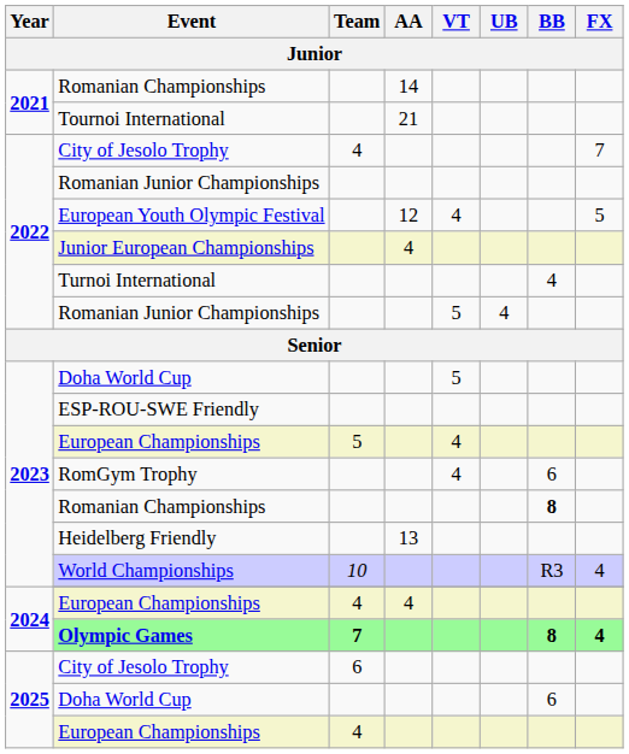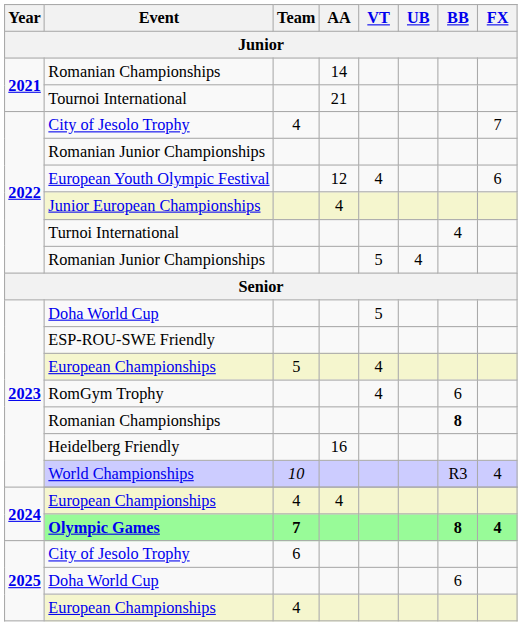 <table class="wikitable" style="text-align:center; font-size:95%;">
 <tr>
 <th align=center>Year</th>
 <th align=center>Event</th>
 <th style="width:30px;">Team</th>
 <th style="width:30px;">AA</th>
 <th style="width:30px;"><a href='#'>VT</a></th>
 <th style="width:30px;"><a href='#'>UB</a></th>
 <th style="width:30px;"><a href='#'>BB</a></th>
 <th style="width:30px;"><a href='#'>FX</a></th>
 </tr>
 <tr>
 <th colspan="8"><strong>Junior</strong></th>
 </tr>
 <tr>
 <td rowspan="2"><strong><a href='#'>2021</a></strong></td>
 <td align=left>Romanian Championships</td>
 <td></td>
 <td>14</td>
 <td></td>
 <td></td>
 <td></td>
 <td></td>
 </tr>
 <tr>
 <td align=left>Tournoi International</td>
 <td></td>
 <td>21</td>
 <td></td>
 <td></td>
 <td></td>
 <td></td>
 </tr>
 <tr>
 <td rowspan="6"><strong><a href='#'>2022</a></strong></td>
 <td align=left><a href='#'>City of Jesolo Trophy</a></td>
 <td>4</td>
 <td></td>
 <td></td>
 <td></td>
 <td></td>
 <td>7</td>
 </tr>
 <tr>
 <td align=left>Romanian Junior Championships</td>
 <td></td>
 <td></td>
 <td></td>
 <td></td>
 <td></td>
 <td></td>
 </tr>
 <tr>
 <td align=left><a href='#'>European Youth Olympic Festival</a></td>
 <td></td>
 <td>12</td>
 <td>4</td>
 <td></td>
 <td></td>
-<td>5</td>
+<td>6</td>
 </tr>
 <tr bgcolor=#F5F6CE>
 <td align=left><a href='#'>Junior European Championships</a></td>
 <td></td>
 <td>4</td>
 <td></td>
 <td></td>
 <td></td>
 <td></td>
 </tr>
 <tr>
 <td align=left>Turnoi International</td>
 <td></td>
 <td></td>
 <td></td>
 <td></td>
 <td>4</td>
 <td></td>
 </tr>
 <tr>
 <td align="left">Romanian Junior Championships</td>
 <td></td>
 <td></td>
 <td>5</td>
 <td>4</td>
 <td></td>
 </tr>
 <tr>
 <th Colspan="8"><strong>Senior</strong></th>
 </tr>
 <tr>
 <td rowspan="7"><strong><a href='#'>2023</a></strong></td>
 <td align=left><a href='#'>Doha World Cup</a></td>
 <td></td>
 <td></td>
 <td>5</td>
 <td></td>
 <td></td>
 <td></td>
 </tr>
 <tr>
 <td align=left>ESP-ROU-SWE Friendly</td>
 <td></td>
 <td></td>
 <td></td>
 <td></td>
 <td></td>
 <td></td>
 </tr>
 <tr bgcolor=#F5F6CE>
 <td align=left><a href='#'>European Championships</a></td>
 <td>5</td>
 <td></td>
 <td>4</td>
 <td></td>
 <td></td>
 <td></td>
 </tr>
 <tr>
 <td align=left>RomGym Trophy</td>
 <td></td>
 <td></td>
 <td>4</td>
 <td></td>
 <td>6</td>
 <td></td>
 </tr>
 <tr>
 <td align=left>Romanian Championships</td>
 <td></td>
 <td></td>
 <td></td>
 <td></td>
 <td><strong>8</strong></td>
 <td></td>
 </tr>
 <tr>
 <td align=left>Heidelberg Friendly</td>
 <td></td>
-<td>13</td>
+<td>16</td>
 <td></td>
 <td></td>
 <td></td>
 <td></td>
 </tr>
 <tr bgcolor=#CCCCFF>
 <td align=left><a href='#'>World Championships</a></td>
 <td><em>10</em></td>
 <td></td>
 <td></td>
 <td></td>
 <td>R3</td>
 <td>4</td>
 </tr>
 <tr>
 <td rowspan="3"><strong><a href='#'>2024</a></strong></td>
 </tr>
 <tr bgcolor=#F5F6CE>
 <td align=left><a href='#'>European Championships</a></td>
 <td>4</td>
 <td>4</td>
 <td></td>
 <td></td>
 <td></td>
 <td></td>
 </tr>
 <tr bgcolor=98FB98>
 <td align=left><strong><a href='#'>Olympic Games</a></strong></td>
 <td><strong>7</strong></td>
 <td></td>
 <td></td>
 <td></td>
 <td><strong>8</strong></td>
 <td><strong>4</strong></td>
 </tr>
 <tr>
 <td rowspan="3"><strong><a href='#'>2025</a></strong></td>
 <td align=left><a href='#'>City of Jesolo Trophy</a></td>
 <td>6</td>
 <td></td>
 <td></td>
 <td></td>
 <td></td>
 <td></td>
 </tr>
 <tr>
 <td align=left><a href='#'>Doha World Cup</a></td>
 <td></td>
 <td></td>
 <td></td>
 <td></td>
 <td>6</td>
 <td></td>
 </tr>
 <tr bgcolor=#F5F6CE>
 <td align=left><a href='#'>European Championships</a></td>
 <td>4</td>
 <td></td>
 <td></td>
 <td></td>
 <td></td>
 <td></td>
 </tr>
 </table>
